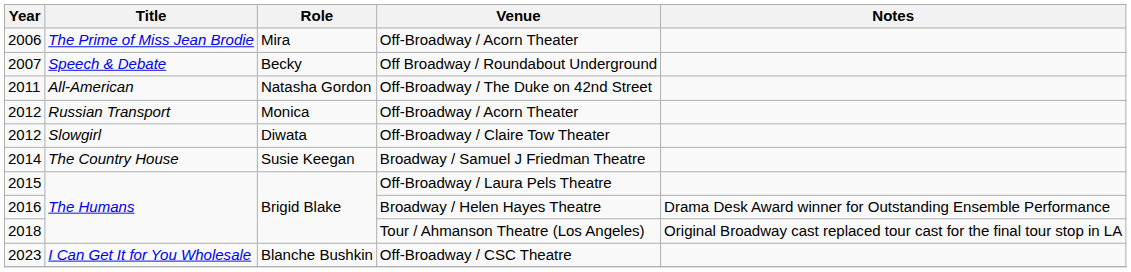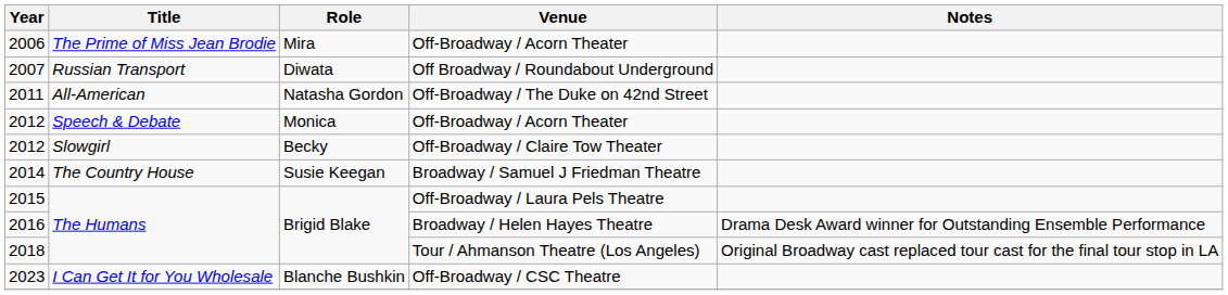 <table class="wikitable">
 <tr>
 <th>Year</th>
 <th>Title</th>
 <th>Role</th>
 <th>Venue</th>
 <th>Notes</th>
 </tr>
 <tr>
 <td>2006</td>
 <td><em><a href='#'>The Prime of Miss Jean Brodie</a></em></td>
 <td>Mira</td>
 <td>Off-Broadway / Acorn Theater</td>
 <td></td>
 </tr>
 <tr>
 <td>2007</td>
-<td><em><a href='#'>Speech & Debate</a></em></td>
-<td>Becky</td>
+<td><em>Russian Transport</em></td>
+<td>Diwata</td>
 <td>Off Broadway / Roundabout Underground</td>
 <td></td>
 </tr>
 <tr>
 <td>2011</td>
 <td><em>All-American</em></td>
 <td>Natasha Gordon</td>
 <td>Off-Broadway / The Duke on 42nd Street</td>
 <td></td>
 </tr>
 <tr>
 <td>2012</td>
-<td><em>Russian Transport</em></td>
+<td><em><a href='#'>Speech & Debate</a></em></td>
 <td>Monica</td>
 <td>Off-Broadway / Acorn Theater</td>
 <td></td>
 </tr>
 <tr>
 <td>2012</td>
 <td><em>Slowgirl</em></td>
-<td>Diwata</td>
+<td>Becky</td>
 <td>Off-Broadway / Claire Tow Theater</td>
 <td></td>
 </tr>
 <tr>
 <td>2014</td>
 <td><em>The Country House</em></td>
 <td>Susie Keegan</td>
 <td>Broadway / Samuel J Friedman Theatre</td>
 <td></td>
 </tr>
 <tr>
 <td>2015</td>
 <td rowspan=3><em><a href='#'>The Humans</a></em></td>
 <td rowspan=3>Brigid Blake</td>
 <td>Off-Broadway / Laura Pels Theatre</td>
 <td></td>
 </tr>
 <tr>
 <td>2016</td>
 <td>Broadway / Helen Hayes Theatre</td>
 <td>Drama Desk Award winner for Outstanding Ensemble Performance</td>
 </tr>
 <tr>
 <td>2018</td>
 <td>Tour / Ahmanson Theatre (Los Angeles)</td>
 <td>Original Broadway cast replaced tour cast for the final tour stop in LA</td>
 </tr>
 <tr>
 <td>2023</td>
 <td><em><a href='#'>I Can Get It for You Wholesale</a></em></td>
 <td>Blanche Bushkin</td>
 <td>Off-Broadway / CSC Theatre</td>
 <td></td>
 </tr>
 <tr>
 </tr>
 </table>
